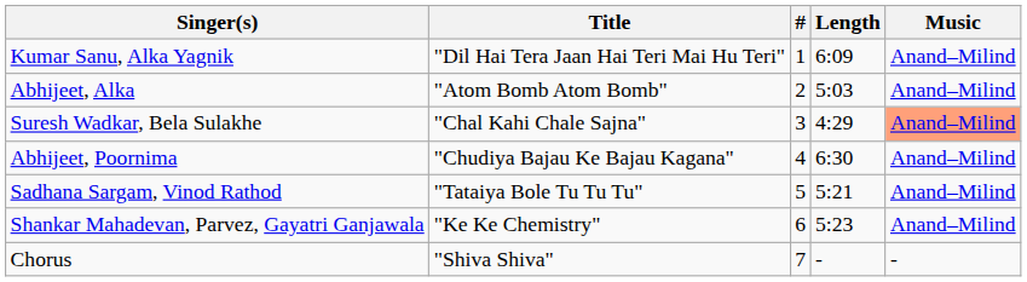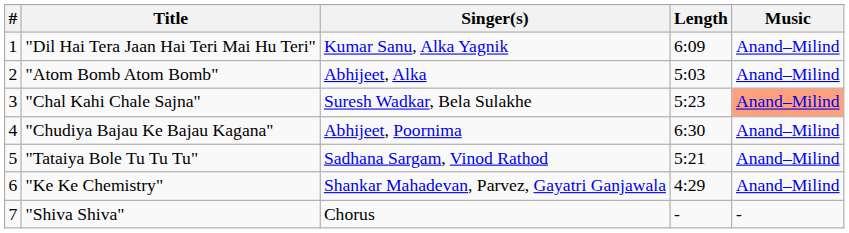 <table class="wikitable">
 <tr>
+<th>#</th>
+<th>Title</th>
 <th>Singer(s)</th>
-<th>Title</th>
-<th>#</th>
 <th>Length</th>
 <th>Music</th>
 </tr>
 <tr>
+<td>1</td>
+<td>"Dil Hai Tera Jaan Hai Teri Mai Hu Teri"</td>
 <td><a href='#'>Kumar Sanu</a>, <a href='#'>Alka Yagnik</a></td>
-<td>"Dil Hai Tera Jaan Hai Teri Mai Hu Teri"</td>
-<td>1</td>
 <td>6:09</td>
 <td><a href='#'>Anand–Milind</a></td>
 </tr>
 <tr>
+<td>2</td>
+<td>"Atom Bomb Atom Bomb"</td>
 <td><a href='#'>Abhijeet</a>, <a href='#'>Alka</a></td>
-<td>"Atom Bomb Atom Bomb"</td>
-<td>2</td>
 <td>5:03</td>
 <td><a href='#'>Anand–Milind</a></td>
 </tr>
 <tr>
+<td>3</td>
+<td>"Chal Kahi Chale Sajna"</td>
 <td><a href='#'>Suresh Wadkar</a>, Bela Sulakhe</td>
-<td>"Chal Kahi Chale Sajna"</td>
-<td>3</td>
-<td>4:29</td>
+<td>5:23</td>
 <td style="background: lightsalmon;"><a href='#'>Anand–Milind</a></td>
 </tr>
 <tr>
+<td>4</td>
+<td>"Chudiya Bajau Ke Bajau Kagana"</td>
 <td><a href='#'>Abhijeet</a>, <a href='#'>Poornima</a></td>
-<td>"Chudiya Bajau Ke Bajau Kagana"</td>
-<td>4</td>
 <td>6:30</td>
 <td><a href='#'>Anand–Milind</a></td>
 </tr>
 <tr>
+<td>5</td>
+<td>"Tataiya Bole Tu Tu Tu"</td>
 <td><a href='#'>Sadhana Sargam</a>, <a href='#'>Vinod Rathod</a></td>
-<td>"Tataiya Bole Tu Tu Tu"</td>
-<td>5</td>
 <td>5:21</td>
 <td><a href='#'>Anand–Milind</a></td>
 </tr>
 <tr>
+<td>6</td>
+<td>"Ke Ke Chemistry"</td>
 <td><a href='#'>Shankar Mahadevan</a>, Parvez, <a href='#'>Gayatri Ganjawala</a></td>
-<td>"Ke Ke Chemistry"</td>
-<td>6</td>
-<td>5:23</td>
+<td>4:29</td>
 <td><a href='#'>Anand–Milind</a></td>
 </tr>
 <tr>
+<td>7</td>
+<td>"Shiva Shiva"</td>
 <td>Chorus</td>
-<td>"Shiva Shiva"</td>
-<td>7</td>
 <td>-</td>
 <td>-</td>
 </tr>
 </table>
